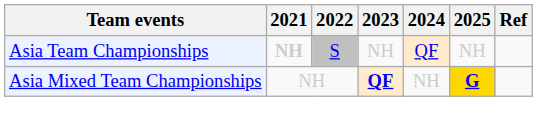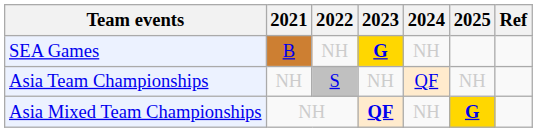 <table style='font-size: 90%; text-align:center;' class='wikitable'>
 <tr>
 <th>Team events</th>
 <th>2021</th>
 <th>2022</th>
 <th>2023</th>
 <th>2024</th>
 <th>2025</th>
 <th>Ref</th>
 </tr>
 <tr>
+<td bgcolor="#ECF2FF"; align="left"><a href='#'>SEA Games</a></td>
+<td bgcolor=CD7F32><a href='#'>B</a></td>
+<td style=color:#ccc>NH</td>
+<td bgcolor=gold><a href='#'><strong>G</strong></a></td>
+<td style=color:#ccc>NH</td>
+<td></td>
+<td></td>
+</tr>
+<tr>
 <td bgcolor="#ECF2FF"; align="left"><a href='#'>Asia Team Championships</a></td>
-<td style=color:#ccc><strong>NH</strong></td>
+<td style=color:#ccc>NH</td>
 <td bgcolor=silver><a href='#'>S</a></td>
 <td style=color:#ccc>NH</td>
 <td bgcolor=FFEBCD><a href='#'>QF</a></td>
 <td style=color:#ccc>NH</td>
 <td></td>
 </tr>
 <tr>
 <td bgcolor="#ECF2FF"; align="left"><a href='#'>Asia Mixed Team Championships</a></td>
 <td colspan="2" style=color:#ccc>NH</td>
 <td bgcolor=FFEBCD><strong><a href='#'>QF</a></strong></td>
 <td style=color:#ccc>NH</td>
 <td bgcolor=gold><a href='#'><strong>G</strong></a></td>
 <td></td>
 </tr>
 </table>
